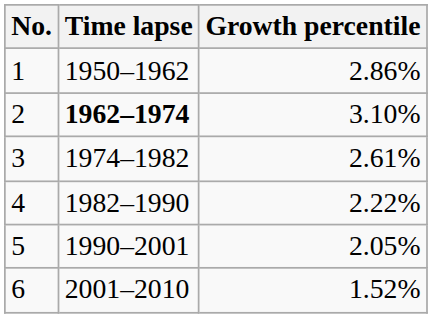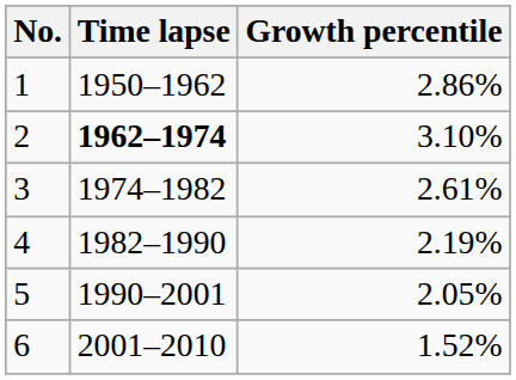 <table class="wikitable">
 <tr>
 <th align="center">No.</th>
 <th align="center">Time lapse</th>
 <th align="center">Growth percentile</th>
 </tr>
 <tr>
 <td>1</td>
 <td>1950–1962</td>
 <td align="right">2.86%</td>
 </tr>
 <tr>
 <td>2</td>
 <td><strong>1962–1974</strong></td>
 <td align="right">3.10%</td>
 </tr>
 <tr>
 <td>3</td>
 <td>1974–1982</td>
 <td align="right">2.61%</td>
 </tr>
 <tr>
 <td>4</td>
 <td>1982–1990</td>
-<td align="right">2.22%</td>
+<td align="right">2.19%</td>
 </tr>
 <tr>
 <td>5</td>
 <td>1990–2001</td>
 <td align="right">2.05%</td>
 </tr>
 <tr>
 <td>6</td>
 <td>2001–2010</td>
 <td align="right">1.52%</td>
 </tr>
 </table>
